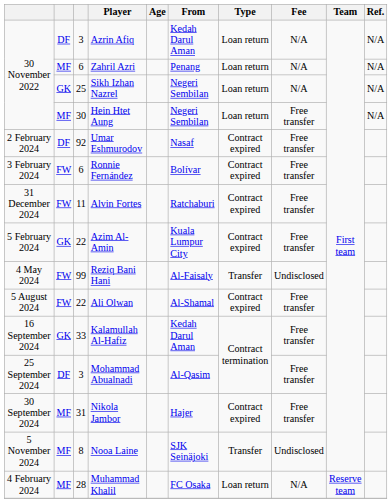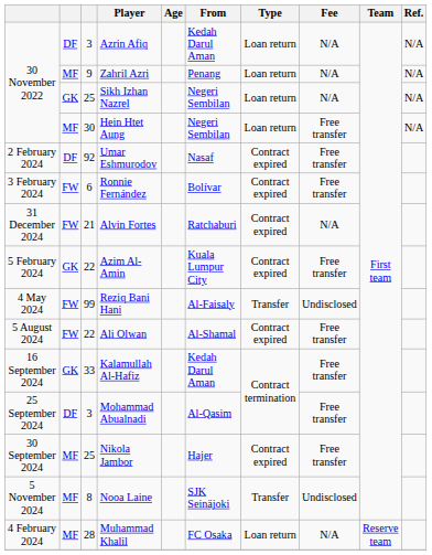 <table class="wikitable" style="text-align:center; font-size:100%; ">
 <tr>
 <th></th>
 <th></th>
 <th></th>
 <th>Player</th>
 <th>Age</th>
 <th>From</th>
 <th>Type</th>
 <th>Fee</th>
 <th>Team</th>
 <th>Ref.</th>
 </tr>
 <tr>
 <td rowspan="4">30 November 2022</td>
 <td><a href='#'>DF</a></td>
 <td>3</td>
 <td style="text-align:left"> <a href='#'>Azrin Afiq</a></td>
 <td></td>
 <td style="text-align:left"> <a href='#'>Kedah Darul Aman</a></td>
 <td>Loan return</td>
 <td>N/A</td>
 <td rowspan="14"><a href='#'>First team</a></td>
 <td>N/A</td>
 </tr>
 <tr>
 <td><a href='#'>MF</a></td>
-<td>6</td>
+<td>9</td>
 <td style="text-align:left"> <a href='#'>Zahril Azri</a></td>
 <td></td>
 <td style="text-align:left"> <a href='#'>Penang</a></td>
 <td>Loan return</td>
 <td>N/A</td>
 <td>N/A</td>
 </tr>
 <tr>
 <td><a href='#'>GK</a></td>
 <td>25</td>
 <td style="text-align:left"> <a href='#'>Sikh Izhan Nazrel</a></td>
 <td></td>
 <td style="text-align:left"> <a href='#'>Negeri Sembilan</a></td>
 <td>Loan return</td>
 <td>N/A</td>
 <td>N/A</td>
 </tr>
 <tr>
 <td><a href='#'>MF</a></td>
 <td>30</td>
 <td style="text-align:left"> <a href='#'>Hein Htet Aung</a></td>
 <td></td>
 <td style="text-align:left"> <a href='#'>Negeri Sembilan</a></td>
 <td>Loan return</td>
 <td>Free transfer</td>
 <td>N/A</td>
 </tr>
 <tr>
 <td>2 February 2024</td>
 <td><a href='#'>DF</a></td>
 <td>92</td>
 <td style="text-align:left"> <a href='#'>Umar Eshmurodov</a></td>
 <td></td>
 <td style="text-align:left"> <a href='#'>Nasaf</a></td>
 <td>Contract expired</td>
 <td>Free transfer</td>
 <td></td>
 </tr>
 <tr>
 <td>3 February 2024</td>
 <td><a href='#'>FW</a></td>
 <td>6</td>
 <td style="text-align:left"> <a href='#'>Ronnie Fernández</a></td>
 <td></td>
 <td style="text-align:left"> <a href='#'>Bolívar</a></td>
 <td>Contract expired</td>
 <td>Free transfer</td>
 <td></td>
 </tr>
 <tr>
 <td>31 December 2024</td>
 <td><a href='#'>FW</a></td>
-<td>11</td>
+<td>21</td>
 <td style="text-align:left"> <a href='#'>Alvin Fortes</a></td>
 <td></td>
 <td style="text-align:left"> <a href='#'>Ratchaburi</a></td>
 <td>Contract expired</td>
-<td>Free transfer</td>
+<td>N/A</td>
 <td></td>
 </tr>
 <tr>
 <td>5 February 2024</td>
 <td><a href='#'>GK</a></td>
 <td>22</td>
 <td style="text-align:left"> <a href='#'>Azim Al-Amin</a></td>
 <td></td>
 <td style="text-align:left"> <a href='#'>Kuala Lumpur City</a></td>
 <td>Contract expired</td>
 <td>Free transfer</td>
 <td></td>
 </tr>
 <tr>
 <td>4 May 2024</td>
 <td><a href='#'>FW</a></td>
 <td>99</td>
 <td style="text-align:left"> <a href='#'>Reziq Bani Hani</a></td>
 <td></td>
 <td style="text-align:left"> <a href='#'>Al-Faisaly</a></td>
 <td>Transfer</td>
 <td>Undisclosed</td>
 <td></td>
 </tr>
 <tr>
 <td>5 August 2024</td>
 <td><a href='#'>FW</a></td>
 <td>22</td>
 <td style="text-align:left"> <a href='#'>Ali Olwan</a></td>
 <td></td>
 <td style="text-align:left"> <a href='#'>Al-Shamal</a></td>
 <td>Contract expired</td>
 <td>Free transfer</td>
 <td></td>
 </tr>
 <tr>
 <td>16 September 2024</td>
 <td><a href='#'>GK</a></td>
 <td>33</td>
 <td style="text-align:left"> <a href='#'>Kalamullah Al-Hafiz</a></td>
 <td></td>
 <td style="text-align:left"> <a href='#'>Kedah Darul Aman</a></td>
 <td rowspan="2">Contract termination</td>
 <td>Free transfer</td>
 <td></td>
 </tr>
 <tr>
 <td>25 September 2024</td>
 <td><a href='#'>DF</a></td>
 <td>3</td>
 <td style="text-align:left"> <a href='#'>Mohammad Abualnadi</a></td>
 <td></td>
 <td style="text-align:left"> <a href='#'>Al-Qasim</a></td>
 <td>Free transfer</td>
 <td></td>
 </tr>
 <tr>
 <td>30 September 2024</td>
 <td><a href='#'>MF</a></td>
-<td>31</td>
+<td>25</td>
 <td style="text-align:left"> <a href='#'>Nikola Jambor</a></td>
 <td></td>
 <td style="text-align:left"> <a href='#'>Hajer</a></td>
 <td>Contract expired</td>
 <td>Free transfer</td>
 <td></td>
 </tr>
 <tr>
 <td>5 November 2024</td>
 <td><a href='#'>MF</a></td>
 <td>8</td>
 <td style="text-align:left"> <a href='#'>Nooa Laine</a></td>
 <td></td>
 <td style="text-align:left"> <a href='#'>SJK Seinäjoki</a></td>
 <td>Transfer</td>
 <td>Undisclosed</td>
 <td></td>
 </tr>
 <tr>
 <td>4 February 2024</td>
 <td><a href='#'>MF</a></td>
 <td>28</td>
 <td style="text-align:left"> <a href='#'>Muhammad Khalil</a></td>
 <td></td>
 <td style="text-align:left"> <a href='#'>FC Osaka</a></td>
 <td>Loan return</td>
 <td>N/A</td>
 <td><a href='#'>Reserve team</a></td>
 <td></td>
 </tr>
 <tr>
 </tr>
 </table>
